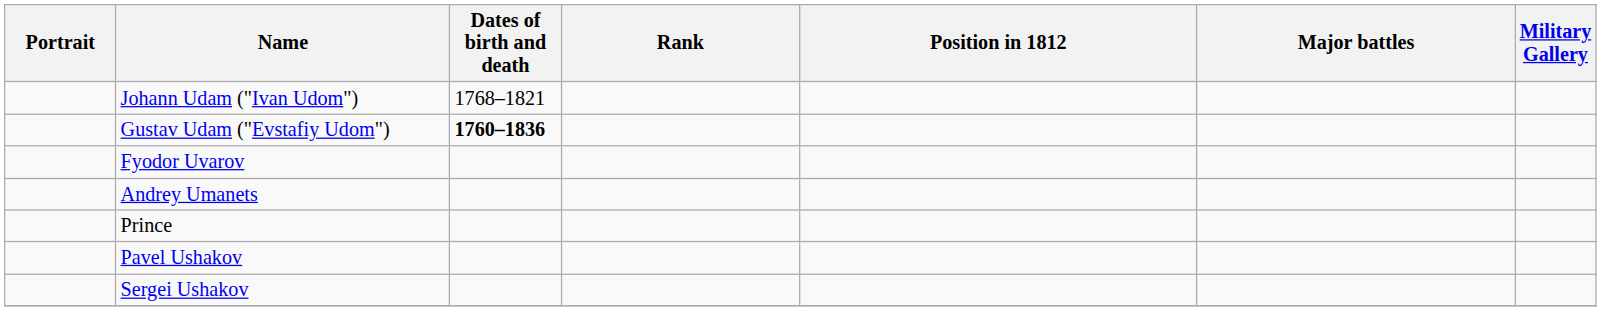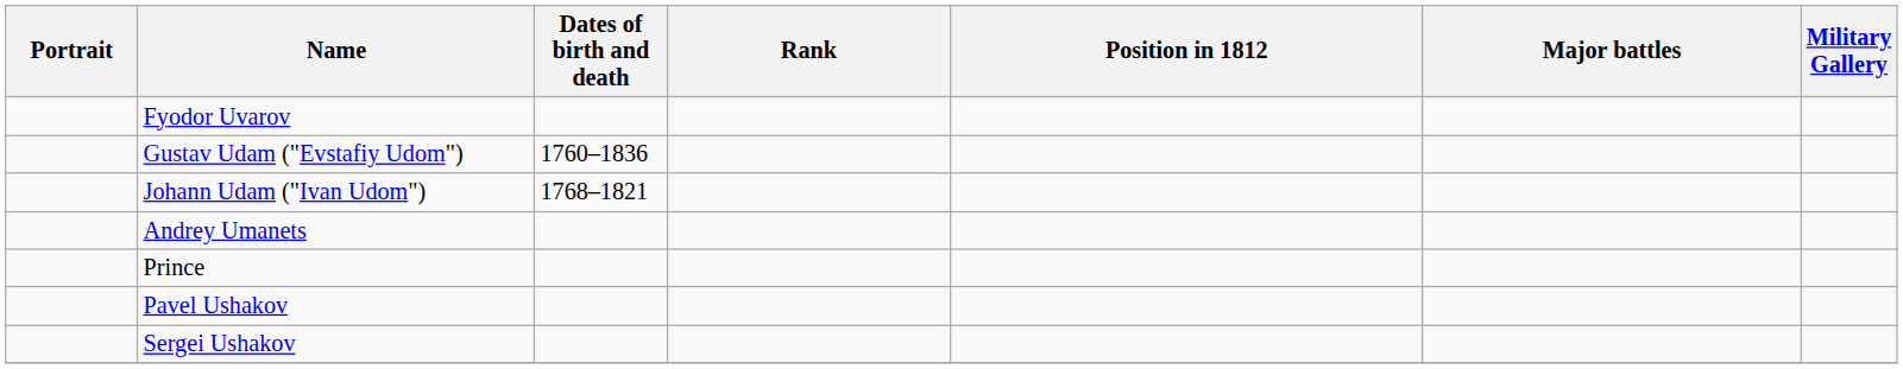 <table width=100% class="wikitable">
 <tr>
 <th width=7%>Portrait</th>
 <th width=21%>Name</th>
 <th width=7%>Dates of birth and death</th>
 <th width=15%>Rank</th>
 <th width=25%>Position in 1812</th>
 <th width=20%>Major battles</th>
 <th width=5%><a href='#'>Military Gallery</a></th>
 </tr>
 <tr>
 <td></td>
-<td><a href='#'>Johann Udam</a> ("<a href='#'>Ivan Udom</a>")</td>
-<td>1768–1821</td>
+<td><a href='#'>Fyodor Uvarov</a></td>
+<td></td>
 <td></td>
 <td></td>
 <td></td>
 <td></td>
 </tr>
 <tr>
 <td></td>
 <td><a href='#'>Gustav Udam</a> ("<a href='#'>Evstafiy Udom</a>")</td>
-<td><strong>1760–1836</strong></td>
+<td>1760–1836</td>
 <td></td>
 <td></td>
 <td></td>
 <td></td>
 </tr>
 <tr>
 <td></td>
-<td><a href='#'>Fyodor Uvarov</a></td>
-<td></td>
+<td><a href='#'>Johann Udam</a> ("<a href='#'>Ivan Udom</a>")</td>
+<td>1768–1821</td>
 <td></td>
 <td></td>
 <td></td>
 <td></td>
 </tr>
 <tr>
 <td></td>
 <td><a href='#'>Andrey Umanets</a></td>
 <td></td>
 <td></td>
 <td></td>
 <td></td>
 <td></td>
 </tr>
 <tr>
 <td></td>
 <td>Prince </td>
 <td></td>
 <td></td>
 <td></td>
 <td></td>
 <td></td>
 </tr>
 <tr>
 <td></td>
 <td><a href='#'>Pavel Ushakov</a></td>
 <td></td>
 <td></td>
 <td></td>
 <td></td>
 <td></td>
 </tr>
 <tr>
 <td></td>
 <td><a href='#'>Sergei Ushakov</a></td>
 <td></td>
 <td></td>
 <td></td>
 <td></td>
 <td></td>
 </tr>
 <tr>
 </tr>
 </table>
